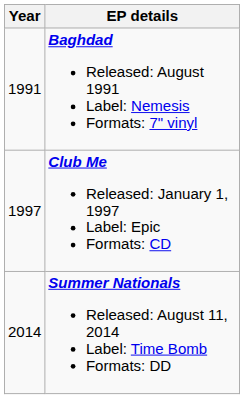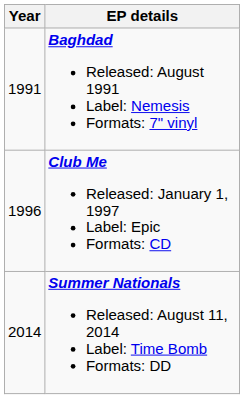 <table class="wikitable">
 <tr>
 <th style="width:33px;">Year</th>
 <th style="width:200px;">EP details</th>
 </tr>
 <tr>
 <td>1991</td>
 <td><strong><em><a href='#'>Baghdad</a></em></strong><br><ul><li>Released: August 1991</li><li>Label: <a href='#'>Nemesis</a></li><li>Formats: <a href='#'>7" vinyl</a></li></ul></td>
 </tr>
 <tr>
-<td>1997</td>
+<td>1996</td>
 <td><strong><em><a href='#'>Club Me</a></em></strong><br><ul><li>Released: January 1, 1997</li><li>Label: Epic</li><li>Formats: <a href='#'>CD</a></li></ul></td>
 </tr>
 <tr>
 <td>2014</td>
 <td><strong><em><a href='#'>Summer Nationals</a></em></strong><br><ul><li>Released: August 11, 2014</li><li>Label: <a href='#'>Time Bomb</a></li><li>Formats:  DD</li></ul></td>
 </tr>
 </table>
